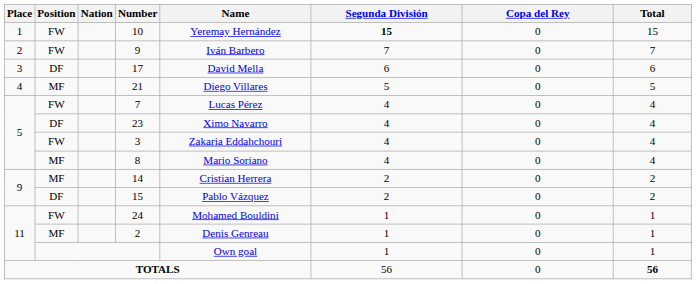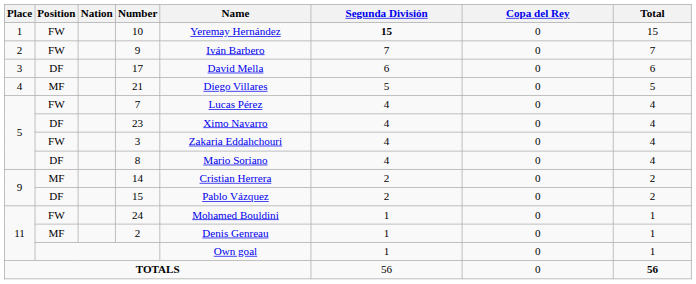 <table class="wikitable" style="font-size: 95%; text-align: center;">
 <tr>
 <th width=20>Place</th>
 <th width=20>Position</th>
 <th width=20>Nation</th>
 <th width=20>Number</th>
 <th width=200>Name</th>
 <th width=200><a href='#'>Segunda División</a></th>
 <th width=200><a href='#'>Copa del Rey</a></th>
 <th width=100><strong>Total</strong></th>
 </tr>
 <tr>
 <td>1</td>
 <td>FW</td>
 <td></td>
 <td>10</td>
 <td><a href='#'>Yeremay Hernández</a></td>
 <td><strong>15</strong></td>
 <td>0</td>
 <td>15</td>
 </tr>
 <tr>
 <td>2</td>
 <td>FW</td>
 <td></td>
 <td>9</td>
 <td><a href='#'>Iván Barbero</a></td>
 <td>7</td>
 <td>0</td>
 <td>7</td>
 </tr>
 <tr>
 <td>3</td>
 <td>DF</td>
 <td></td>
 <td>17</td>
 <td><a href='#'>David Mella</a></td>
 <td>6</td>
 <td>0</td>
 <td>6</td>
 </tr>
 <tr>
 <td>4</td>
 <td>MF</td>
 <td></td>
 <td>21</td>
 <td><a href='#'>Diego Villares</a></td>
 <td>5</td>
 <td>0</td>
 <td>5</td>
 </tr>
 <tr>
 <td rowspan="4">5</td>
 <td>FW</td>
 <td></td>
 <td>7</td>
 <td><a href='#'>Lucas Pérez</a></td>
 <td>4</td>
 <td>0</td>
 <td>4</td>
 </tr>
 <tr>
 <td>DF</td>
 <td></td>
 <td>23</td>
 <td><a href='#'>Ximo Navarro</a></td>
 <td>4</td>
 <td>0</td>
 <td>4</td>
 </tr>
 <tr>
 <td>FW</td>
 <td></td>
 <td>3</td>
 <td><a href='#'>Zakaria Eddahchouri</a></td>
 <td>4</td>
 <td>0</td>
 <td>4</td>
 </tr>
 <tr>
-<td>MF</td>
+<td>DF</td>
 <td></td>
 <td>8</td>
 <td><a href='#'>Mario Soriano</a></td>
 <td>4</td>
 <td>0</td>
 <td>4</td>
 </tr>
 <tr>
 <td rowspan="2">9</td>
 <td>MF</td>
 <td></td>
 <td>14</td>
 <td><a href='#'>Cristian Herrera</a></td>
 <td>2</td>
 <td>0</td>
 <td>2</td>
 </tr>
 <tr>
 <td>DF</td>
 <td></td>
 <td>15</td>
 <td><a href='#'>Pablo Vázquez</a></td>
 <td>2</td>
 <td>0</td>
 <td>2</td>
 </tr>
 <tr>
 <td rowspan="3">11</td>
 <td>FW</td>
 <td></td>
 <td>24</td>
 <td><a href='#'>Mohamed Bouldini</a></td>
 <td>1</td>
 <td>0</td>
 <td>1</td>
 </tr>
 <tr>
 <td>MF</td>
 <td></td>
 <td>2</td>
 <td><a href='#'>Denis Genreau</a></td>
 <td>1</td>
 <td>0</td>
 <td>1</td>
 </tr>
 <tr>
 <td colspan="3"></td>
 <td><a href='#'>Own goal</a></td>
 <td>1</td>
 <td>0</td>
 <td>1</td>
 </tr>
 <tr>
 <td colspan="5"><strong>TOTALS</strong></td>
 <td>56</td>
 <td>0</td>
 <td><strong>56</strong></td>
 </tr>
 </table>
